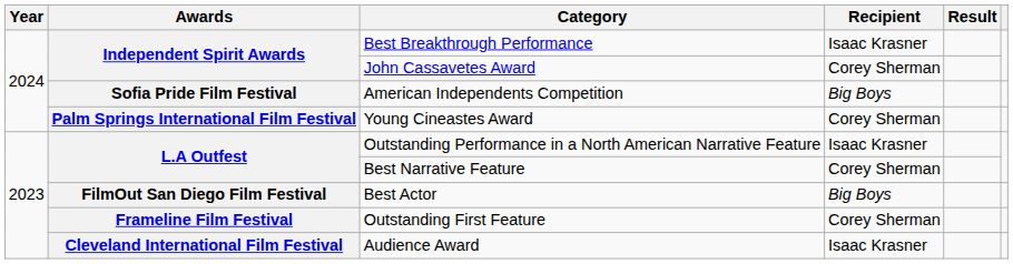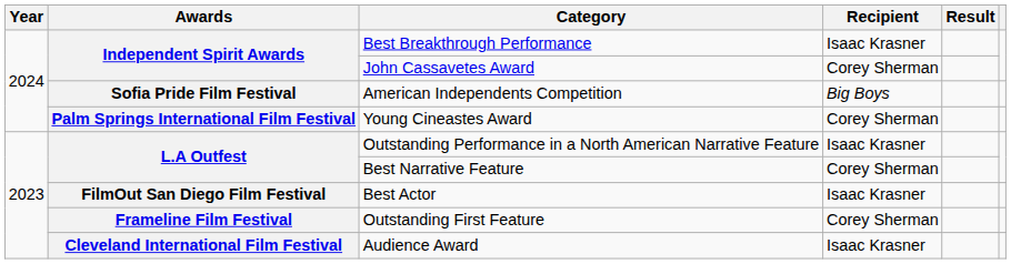 <table class="wikitable sortable plainrowheaders">
 <tr>
 <th>Year</th>
 <th>Awards</th>
 <th>Category</th>
 <th>Recipient</th>
 <th>Result</th>
 <th scope="col" class="unsortable"></th>
 </tr>
 <tr>
 <td rowspan="4">2024</td>
 <th scope="row" rowspan="2"><a href='#'>Independent Spirit Awards</a></th>
 <td><a href='#'>Best Breakthrough Performance</a></td>
 <td>Isaac Krasner</td>
 <td></td>
 <td rowspan="2"></td>
 </tr>
 <tr>
 <td><a href='#'>John Cassavetes Award</a></td>
 <td>Corey Sherman</td>
 <td></td>
 </tr>
 <tr>
 <th scope="row">Sofia Pride Film Festival</th>
 <td>American Independents Competition</td>
 <td><em>Big Boys</em></td>
 <td></td>
 <td></td>
 </tr>
 <tr>
 <th scope="row"><a href='#'>Palm Springs International Film Festival</a></th>
 <td>Young Cineastes Award</td>
 <td>Corey Sherman</td>
 <td></td>
 <td></td>
 </tr>
 <tr>
 <td rowspan="5">2023</td>
 <th scope="row" rowspan="2"><a href='#'>L.A Outfest</a></th>
 <td>Outstanding Performance in a North American Narrative Feature</td>
 <td>Isaac Krasner</td>
 <td></td>
 <td rowspan="2"></td>
 </tr>
 <tr>
 <td>Best Narrative Feature</td>
 <td>Corey Sherman</td>
 <td></td>
 </tr>
 <tr>
 <th scope="row">FilmOut San Diego Film Festival</th>
 <td>Best Actor</td>
-<td><em>Big Boys</em></td>
+<td>Isaac Krasner</td>
 <td></td>
 <td></td>
 </tr>
 <tr>
 <th scope="row"><a href='#'>Frameline Film Festival</a></th>
 <td>Outstanding First Feature</td>
 <td>Corey Sherman</td>
 <td></td>
 <td></td>
 </tr>
 <tr>
 <th scope="row"><a href='#'>Cleveland International Film Festival</a></th>
 <td>Audience Award</td>
 <td>Isaac Krasner</td>
 <td></td>
 <td></td>
 </tr>
 </table>
